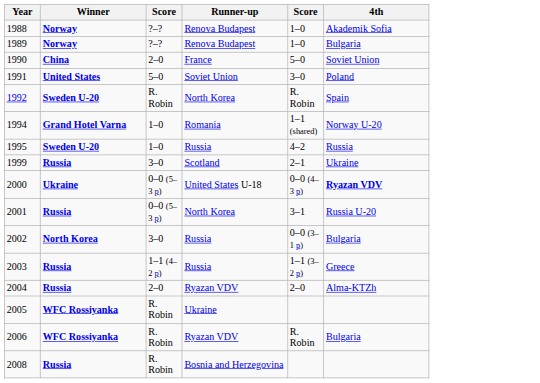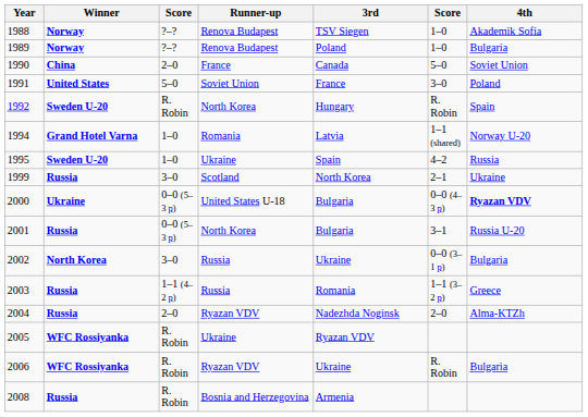 <table class="wikitable sortable">
 <tr>
 <th width=50px>Year</th>
 <th style="width:160px;">Winner</th>
 <th width=50px>Score</th>
 <th style="width:160px;">Runner-up</th>
+<th style="width:160px;">3rd</th>
 <th width=50px>Score</th>
 <th style="width:160px;">4th</th>
 </tr>
 <tr>
 <td>1988</td>
 <td> <strong><a href='#'>Norway</a></strong></td>
 <td>?–?</td>
 <td> <a href='#'>Renova Budapest</a></td>
+<td> <a href='#'>TSV Siegen</a></td>
 <td>1–0</td>
 <td> <a href='#'>Akademik Sofia</a></td>
 </tr>
 <tr>
 <td>1989</td>
 <td> <strong><a href='#'>Norway</a></strong></td>
 <td>?–?</td>
 <td> <a href='#'>Renova Budapest</a></td>
+<td> <a href='#'>Poland</a></td>
 <td>1–0</td>
 <td> <a href='#'>Bulgaria</a></td>
 </tr>
 <tr>
 <td>1990</td>
 <td> <strong><a href='#'>China</a></strong></td>
 <td>2–0</td>
 <td> <a href='#'>France</a></td>
+<td> <a href='#'>Canada</a></td>
 <td>5–0</td>
 <td> <a href='#'>Soviet Union</a></td>
 </tr>
 <tr>
 <td>1991</td>
 <td> <strong><a href='#'>United States</a></strong></td>
 <td>5–0</td>
 <td> <a href='#'>Soviet Union</a></td>
+<td> <a href='#'>France</a></td>
 <td>3–0</td>
 <td> <a href='#'>Poland</a></td>
 </tr>
 <tr>
 <td><a href='#'>1992</a></td>
 <td> <strong><a href='#'>Sweden U-20</a></strong></td>
 <td>R. Robin</td>
 <td> <a href='#'>North Korea</a></td>
+<td> <a href='#'>Hungary</a></td>
 <td>R. Robin</td>
 <td> <a href='#'>Spain</a></td>
 </tr>
 <tr>
 <td>1994</td>
 <td> <strong><a href='#'>Grand Hotel Varna</a></strong></td>
 <td>1–0</td>
 <td> <a href='#'>Romania</a></td>
+<td> <a href='#'>Latvia</a></td>
 <td>1–1 <small>(shared)</small></td>
 <td> <a href='#'>Norway U-20</a></td>
 </tr>
 <tr>
 <td>1995</td>
 <td> <strong><a href='#'>Sweden U-20</a></strong></td>
 <td>1–0</td>
-<td> <a href='#'>Russia</a></td>
+<td> <a href='#'>Ukraine</a></td>
+<td> <a href='#'>Spain</a></td>
 <td>4–2</td>
 <td> <a href='#'>Russia</a></td>
 </tr>
 <tr>
 <td>1999</td>
 <td> <strong><a href='#'>Russia</a></strong></td>
 <td>3–0</td>
 <td> <a href='#'>Scotland</a></td>
+<td> <a href='#'>North Korea</a></td>
 <td>2–1</td>
 <td> <a href='#'>Ukraine</a></td>
 </tr>
 <tr>
 <td>2000</td>
 <td> <strong><a href='#'>Ukraine</a></strong></td>
 <td>0–0 <small>(5–3 <a href='#'>p</a>)</small></td>
 <td> <a href='#'>United States</a> U-18</td>
+<td> <a href='#'>Bulgaria</a></td>
 <td>0–0 <small>(4–3 <a href='#'>p</a>)</small></td>
 <td> <strong><a href='#'>Ryazan VDV</a></strong></td>
 </tr>
 <tr>
 <td>2001</td>
 <td> <strong><a href='#'>Russia</a></strong></td>
 <td>0–0 <small>(5–3 <a href='#'>p</a>)</small></td>
 <td> <a href='#'>North Korea</a></td>
+<td> <a href='#'>Bulgaria</a></td>
 <td>3–1</td>
 <td> <a href='#'>Russia U-20</a></td>
 </tr>
 <tr>
 <td>2002</td>
 <td> <strong><a href='#'>North Korea</a></strong></td>
 <td>3–0</td>
 <td> <a href='#'>Russia</a></td>
+<td> <a href='#'>Ukraine</a></td>
 <td>0–0 <small>(3–1 <a href='#'>p</a>)</small></td>
 <td> <a href='#'>Bulgaria</a></td>
 </tr>
 <tr>
 <td>2003</td>
 <td> <strong><a href='#'>Russia</a></strong></td>
 <td>1–1 <small>(4–2 <a href='#'>p</a>)</small></td>
 <td> <a href='#'>Russia</a></td>
+<td> <a href='#'>Romania</a></td>
 <td>1–1 <small>(3–2 <a href='#'>p</a>)</small></td>
 <td> <a href='#'>Greece</a></td>
 </tr>
 <tr>
 <td>2004</td>
 <td> <strong><a href='#'>Russia</a></strong></td>
 <td>2–0</td>
 <td> <a href='#'>Ryazan VDV</a></td>
+<td> <a href='#'>Nadezhda Noginsk</a></td>
 <td>2–0</td>
 <td> <a href='#'>Alma-KTZh</a></td>
 </tr>
 <tr>
 <td>2005</td>
 <td> <strong><a href='#'>WFC Rossiyanka</a></strong></td>
 <td>R. Robin</td>
 <td> <a href='#'>Ukraine</a></td>
+<td> <a href='#'>Ryazan VDV</a></td>
 <td></td>
 <td></td>
 </tr>
 <tr>
 <td>2006</td>
 <td> <strong><a href='#'>WFC Rossiyanka</a></strong></td>
 <td>R. Robin</td>
 <td> <a href='#'>Ryazan VDV</a></td>
+<td> <a href='#'>Ukraine</a></td>
 <td>R. Robin</td>
 <td> <a href='#'>Bulgaria</a></td>
 </tr>
 <tr>
 <td>2008</td>
 <td> <strong><a href='#'>Russia</a></strong></td>
 <td>R. Robin</td>
 <td> <a href='#'>Bosnia and Herzegovina</a></td>
+<td> <a href='#'>Armenia</a></td>
 <td></td>
 <td></td>
 </tr>
 </table>
